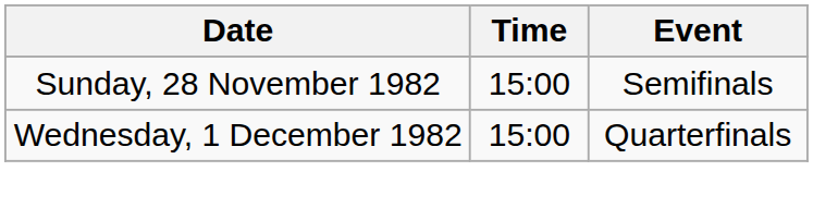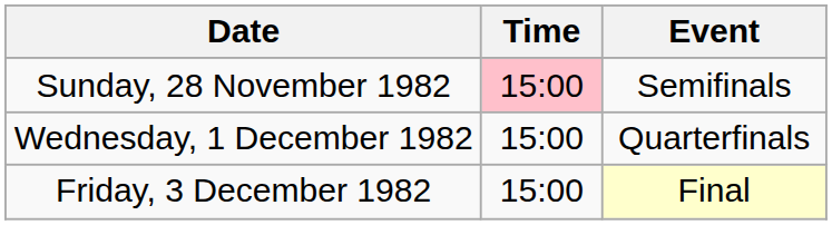 <table class = "wikitable" style="text-align:center;">
 <tr>
 <th width=220>Date</th>
 <th width=50>Time</th>
 <th width=100>Event</th>
 </tr>
 <tr>
 <td>Sunday, 28 November 1982</td>
-<td>15:00</td>
+<td style="background: pink;">15:00</td>
 <td>Semifinals</td>
 </tr>
 <tr>
 <td>Wednesday, 1 December 1982</td>
 <td>15:00</td>
 <td>Quarterfinals</td>
 </tr>
+<tr>
+<td>Friday, 3 December 1982</td>
+<td>15:00</td>
+<td bgcolor=ffffcc>Final</td>
+</tr>
 </table>
